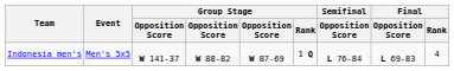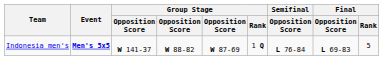 <table class="wikitable" style=font-size:85%;float:center;text-align:center>
 <tr>
 <th rowspan="2">Team</th>
 <th rowspan="2">Event</th>
 <th colspan="4">Group Stage</th>
 <th>Semifinal</th>
 <th colspan="2">Final</th>
 </tr>
 <tr>
 <th>Opposition<br>Score</th>
 <th>Opposition<br>Score</th>
 <th>Opposition<br>Score</th>
 <th>Rank</th>
 <th>Opposition<br>Score</th>
 <th>Opposition<br>Score</th>
 <th>Rank</th>
 </tr>
 <tr align="center">
 <td align="left"><a href='#'>Indonesia men's</a></td>
-<td align="left"><a href='#'>Men's 5x5</a></td>
+<td align="left"><strong><a href='#'>Men's 5x5</a></strong></td>
 <td><br><strong>W</strong> 141-37</td>
 <td><br><strong>W</strong> 88-82</td>
 <td><br><strong>W</strong> 87-69</td>
 <td>1 <strong>Q</strong></td>
 <td><br> <strong>L</strong> 76-84</td>
 <td><br> <strong>L</strong> 69-83</td>
-<td>4</td>
+<td>5</td>
 </tr>
 </table>
